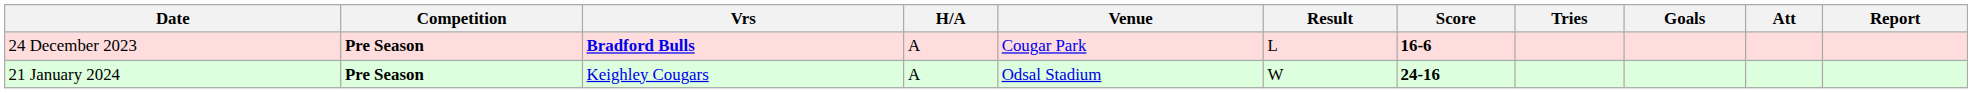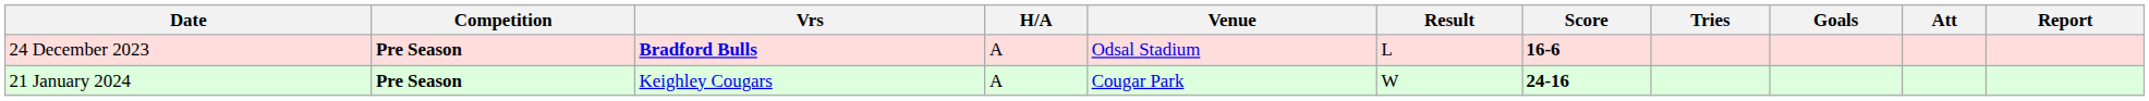 <table class="wikitable"  style="font-size:85%; width:100%;">
 <tr>
 <th>Date</th>
 <th>Competition</th>
 <th>Vrs</th>
 <th>H/A</th>
 <th>Venue</th>
 <th>Result</th>
 <th>Score</th>
 <th>Tries</th>
 <th>Goals</th>
 <th>Att</th>
 <th>Report</th>
 </tr>
 <tr style="background:#ffdddd;" width=20 | >
 <td>24 December 2023</td>
 <td><strong>Pre Season</strong></td>
 <td><strong><a href='#'>Bradford Bulls</a></strong></td>
 <td>A</td>
-<td><a href='#'>Cougar Park</a></td>
+<td><a href='#'>Odsal Stadium</a></td>
 <td>L</td>
 <td><strong>16-6</strong></td>
 <td></td>
 <td></td>
 <td></td>
 <td></td>
 </tr>
 <tr style="background:#ddffdd;" width=20 | >
 <td>21 January 2024</td>
 <td><strong>Pre Season</strong></td>
 <td><a href='#'>Keighley Cougars</a></td>
 <td>A</td>
-<td><a href='#'>Odsal Stadium</a></td>
+<td><a href='#'>Cougar Park</a></td>
 <td>W</td>
 <td><strong>24-16</strong></td>
 <td></td>
 <td></td>
 <td></td>
 <td></td>
 </tr>
 </table>
